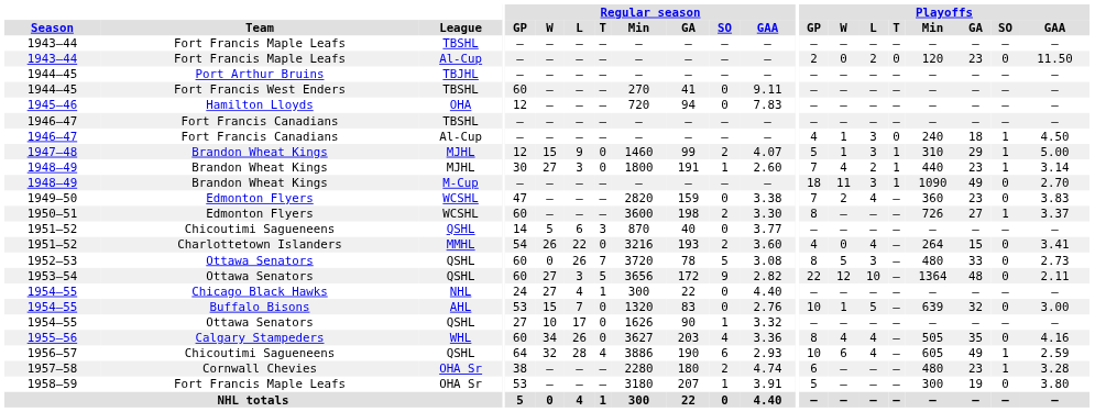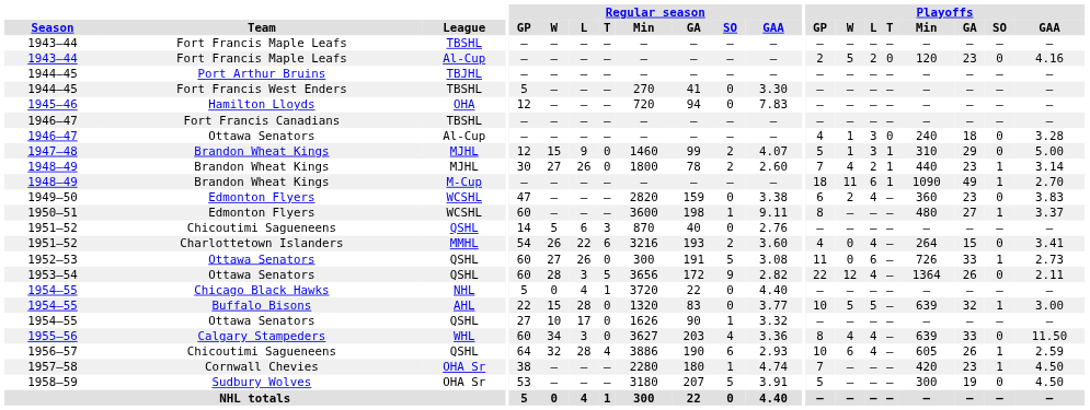 <table border="0" cellpadding="1" cellspacing="0" style="width:75%; text-align:center;">
 <tr bgcolor="#e0e0e0">
 <th colspan="3" bgcolor="#ffffff"></th>
 <th rowspan="99" bgcolor="#ffffff"></th>
 <th colspan="8" bgcolor="#e0e0e0"><a href='#'>Regular season</a></th>
 <th rowspan="99" bgcolor="#ffffff"></th>
 <th colspan="8" bgcolor="#e0e0e0"><a href='#'>Playoffs</a></th>
 </tr>
 <tr bgcolor="#e0e0e0">
 <th><a href='#'>Season</a></th>
 <th>Team</th>
 <th>League</th>
 <th>GP</th>
 <th>W</th>
 <th>L</th>
 <th>T</th>
 <th>Min</th>
 <th>GA</th>
 <th><a href='#'>SO</a></th>
 <th><a href='#'>GAA</a></th>
 <th>GP</th>
 <th>W</th>
 <th>L</th>
 <th>T</th>
 <th>Min</th>
 <th>GA</th>
 <th>SO</th>
 <th>GAA</th>
 </tr>
 <tr>
 <td>1943–44</td>
 <td>Fort Francis Maple Leafs</td>
 <td><a href='#'>TBSHL</a></td>
 <td>—</td>
 <td>—</td>
 <td>—</td>
 <td>—</td>
 <td>—</td>
 <td>—</td>
 <td>—</td>
 <td>—</td>
 <td>—</td>
 <td>—</td>
 <td>—</td>
 <td>—</td>
 <td>—</td>
 <td>—</td>
 <td>—</td>
 <td>—</td>
 </tr>
 <tr bgcolor="#f0f0f0">
 <td><a href='#'>1943–44</a></td>
 <td>Fort Francis Maple Leafs</td>
 <td><a href='#'>Al-Cup</a></td>
 <td>—</td>
 <td>—</td>
 <td>—</td>
 <td>—</td>
 <td>—</td>
 <td>—</td>
 <td>—</td>
 <td>—</td>
 <td>2</td>
-<td>0</td>
+<td>5</td>
 <td>2</td>
 <td>0</td>
 <td>120</td>
 <td>23</td>
 <td>0</td>
-<td>11.50</td>
+<td>4.16</td>
 </tr>
 <tr>
 <td>1944–45</td>
 <td><a href='#'>Port Arthur Bruins</a></td>
 <td><a href='#'>TBJHL</a></td>
 <td>—</td>
 <td>—</td>
 <td>—</td>
 <td>—</td>
 <td>—</td>
 <td>—</td>
 <td>—</td>
 <td>—</td>
 <td>—</td>
 <td>—</td>
 <td>—</td>
 <td>—</td>
 <td>—</td>
 <td>—</td>
 <td>—</td>
 <td>—</td>
 </tr>
 <tr bgcolor="#f0f0f0">
 <td>1944–45</td>
 <td>Fort Francis West Enders</td>
 <td>TBSHL</td>
-<td>60</td>
+<td>5</td>
 <td>—</td>
 <td>—</td>
 <td>—</td>
 <td>270</td>
 <td>41</td>
 <td>0</td>
-<td>9.11</td>
+<td>3.30</td>
 <td>—</td>
 <td>—</td>
 <td>—</td>
 <td>—</td>
 <td>—</td>
 <td>—</td>
 <td>—</td>
 <td>—</td>
 </tr>
 <tr>
 <td><a href='#'>1945–46</a></td>
 <td><a href='#'>Hamilton Lloyds</a></td>
 <td><a href='#'>OHA</a></td>
 <td>12</td>
 <td>—</td>
 <td>—</td>
 <td>—</td>
 <td>720</td>
 <td>94</td>
 <td>0</td>
 <td>7.83</td>
 <td>—</td>
 <td>—</td>
 <td>—</td>
 <td>—</td>
 <td>—</td>
 <td>—</td>
 <td>—</td>
 <td>—</td>
 </tr>
 <tr bgcolor="#f0f0f0">
 <td>1946–47</td>
 <td>Fort Francis Canadians</td>
 <td>TBSHL</td>
 <td>—</td>
 <td>—</td>
 <td>—</td>
 <td>—</td>
 <td>—</td>
 <td>—</td>
 <td>—</td>
 <td>—</td>
 <td>—</td>
 <td>—</td>
 <td>—</td>
 <td>—</td>
 <td>—</td>
 <td>—</td>
 <td>—</td>
 <td>—</td>
 </tr>
 <tr>
 <td><a href='#'>1946–47</a></td>
-<td>Fort Francis Canadians</td>
+<td>Ottawa Senators</td>
 <td>Al-Cup</td>
 <td>—</td>
 <td>—</td>
 <td>—</td>
 <td>—</td>
 <td>—</td>
 <td>—</td>
 <td>—</td>
 <td>—</td>
 <td>4</td>
 <td>1</td>
 <td>3</td>
 <td>0</td>
 <td>240</td>
 <td>18</td>
-<td>1</td>
-<td>4.50</td>
+<td>0</td>
+<td>3.28</td>
 </tr>
 <tr bgcolor="#f0f0f0">
 <td><a href='#'>1947–48</a></td>
 <td><a href='#'>Brandon Wheat Kings</a></td>
 <td><a href='#'>MJHL</a></td>
 <td>12</td>
 <td>15</td>
 <td>9</td>
 <td>0</td>
 <td>1460</td>
 <td>99</td>
 <td>2</td>
 <td>4.07</td>
 <td>5</td>
 <td>1</td>
 <td>3</td>
 <td>1</td>
 <td>310</td>
 <td>29</td>
-<td>1</td>
+<td>0</td>
 <td>5.00</td>
 </tr>
 <tr>
 <td><a href='#'>1948–49</a></td>
 <td>Brandon Wheat Kings</td>
 <td>MJHL</td>
 <td>30</td>
 <td>27</td>
-<td>3</td>
+<td>26</td>
 <td>0</td>
 <td>1800</td>
-<td>191</td>
-<td>1</td>
+<td>78</td>
+<td>2</td>
 <td>2.60</td>
 <td>7</td>
 <td>4</td>
 <td>2</td>
 <td>1</td>
 <td>440</td>
 <td>23</td>
 <td>1</td>
 <td>3.14</td>
 </tr>
 <tr bgcolor="#f0f0f0">
 <td><a href='#'>1948–49</a></td>
 <td>Brandon Wheat Kings</td>
 <td><a href='#'>M-Cup</a></td>
 <td>—</td>
 <td>—</td>
 <td>—</td>
 <td>—</td>
 <td>—</td>
 <td>—</td>
 <td>—</td>
 <td>—</td>
 <td>18</td>
 <td>11</td>
-<td>3</td>
+<td>6</td>
 <td>1</td>
 <td>1090</td>
 <td>49</td>
-<td>0</td>
+<td>1</td>
 <td>2.70</td>
 </tr>
 <tr>
 <td>1949–50</td>
 <td><a href='#'>Edmonton Flyers</a></td>
 <td><a href='#'>WCSHL</a></td>
 <td>47</td>
 <td>—</td>
 <td>—</td>
 <td>—</td>
 <td>2820</td>
 <td>159</td>
 <td>0</td>
 <td>3.38</td>
-<td>7</td>
+<td>6</td>
 <td>2</td>
 <td>4</td>
 <td>—</td>
 <td>360</td>
 <td>23</td>
 <td>0</td>
 <td>3.83</td>
 </tr>
 <tr bgcolor="#f0f0f0">
 <td>1950–51</td>
 <td>Edmonton Flyers</td>
 <td>WCSHL</td>
 <td>60</td>
 <td>—</td>
 <td>—</td>
 <td>—</td>
 <td>3600</td>
 <td>198</td>
-<td>2</td>
-<td>3.30</td>
+<td>1</td>
+<td>9.11</td>
 <td>8</td>
 <td>—</td>
 <td>—</td>
 <td>—</td>
-<td>726</td>
+<td>480</td>
 <td>27</td>
 <td>1</td>
 <td>3.37</td>
 </tr>
 <tr>
 <td>1951–52</td>
 <td>Chicoutimi Sagueneens</td>
 <td><a href='#'>QSHL</a></td>
 <td>14</td>
 <td>5</td>
 <td>6</td>
 <td>3</td>
 <td>870</td>
 <td>40</td>
 <td>0</td>
-<td>3.77</td>
+<td>2.76</td>
 <td>—</td>
 <td>—</td>
 <td>—</td>
 <td>—</td>
 <td>—</td>
 <td>—</td>
 <td>—</td>
 <td>—</td>
 </tr>
 <tr bgcolor="#f0f0f0">
 <td>1951–52</td>
 <td>Charlottetown Islanders</td>
 <td><a href='#'>MMHL</a></td>
 <td>54</td>
 <td>26</td>
 <td>22</td>
-<td>0</td>
+<td>6</td>
 <td>3216</td>
 <td>193</td>
 <td>2</td>
 <td>3.60</td>
 <td>4</td>
 <td>0</td>
 <td>4</td>
 <td>—</td>
 <td>264</td>
 <td>15</td>
 <td>0</td>
 <td>3.41</td>
 </tr>
 <tr>
 <td>1952–53</td>
 <td><a href='#'>Ottawa Senators</a></td>
 <td>QSHL</td>
 <td>60</td>
+<td>27</td>
+<td>26</td>
 <td>0</td>
-<td>26</td>
-<td>7</td>
-<td>3720</td>
-<td>78</td>
+<td>300</td>
+<td>191</td>
 <td>5</td>
 <td>3.08</td>
-<td>8</td>
-<td>5</td>
-<td>3</td>
+<td>11</td>
+<td>0</td>
+<td>6</td>
 <td>—</td>
-<td>480</td>
+<td>726</td>
 <td>33</td>
-<td>0</td>
+<td>1</td>
 <td>2.73</td>
 </tr>
 <tr bgcolor="#f0f0f0">
 <td>1953–54</td>
 <td>Ottawa Senators</td>
 <td>QSHL</td>
 <td>60</td>
-<td>27</td>
+<td>28</td>
 <td>3</td>
 <td>5</td>
 <td>3656</td>
 <td>172</td>
 <td>9</td>
 <td>2.82</td>
 <td>22</td>
 <td>12</td>
-<td>10</td>
+<td>4</td>
 <td>—</td>
 <td>1364</td>
-<td>48</td>
+<td>26</td>
 <td>0</td>
 <td>2.11</td>
 </tr>
 <tr>
 <td><a href='#'>1954–55</a></td>
 <td><a href='#'>Chicago Black Hawks</a></td>
 <td><a href='#'>NHL</a></td>
-<td>24</td>
-<td>27</td>
+<td>5</td>
+<td>0</td>
 <td>4</td>
 <td>1</td>
-<td>300</td>
+<td>3720</td>
 <td>22</td>
 <td>0</td>
 <td>4.40</td>
 <td>—</td>
 <td>—</td>
 <td>—</td>
 <td>—</td>
 <td>—</td>
 <td>—</td>
 <td>—</td>
 <td>—</td>
 </tr>
 <tr bgcolor="#f0f0f0">
 <td><a href='#'>1954–55</a></td>
 <td><a href='#'>Buffalo Bisons</a></td>
 <td><a href='#'>AHL</a></td>
-<td>53</td>
+<td>22</td>
 <td>15</td>
-<td>7</td>
+<td>28</td>
 <td>0</td>
 <td>1320</td>
 <td>83</td>
 <td>0</td>
-<td>2.76</td>
+<td>3.77</td>
 <td>10</td>
-<td>1</td>
+<td>5</td>
 <td>5</td>
 <td>—</td>
 <td>639</td>
 <td>32</td>
-<td>0</td>
+<td>1</td>
 <td>3.00</td>
 </tr>
 <tr>
 <td>1954–55</td>
 <td>Ottawa Senators</td>
 <td>QSHL</td>
 <td>27</td>
 <td>10</td>
 <td>17</td>
 <td>0</td>
 <td>1626</td>
 <td>90</td>
 <td>1</td>
 <td>3.32</td>
 <td>—</td>
 <td>—</td>
 <td>—</td>
 <td>—</td>
 <td>—</td>
 <td>—</td>
 <td>—</td>
 <td>—</td>
 </tr>
 <tr bgcolor="#f0f0f0">
 <td><a href='#'>1955–56</a></td>
 <td><a href='#'>Calgary Stampeders</a></td>
 <td><a href='#'>WHL</a></td>
 <td>60</td>
 <td>34</td>
-<td>26</td>
+<td>3</td>
 <td>0</td>
 <td>3627</td>
 <td>203</td>
 <td>4</td>
 <td>3.36</td>
 <td>8</td>
 <td>4</td>
 <td>4</td>
 <td>—</td>
-<td>505</td>
-<td>35</td>
+<td>639</td>
+<td>33</td>
 <td>0</td>
-<td>4.16</td>
+<td>11.50</td>
 </tr>
 <tr>
 <td>1956–57</td>
 <td>Chicoutimi Sagueneens</td>
 <td>QSHL</td>
 <td>64</td>
 <td>32</td>
 <td>28</td>
 <td>4</td>
 <td>3886</td>
 <td>190</td>
 <td>6</td>
 <td>2.93</td>
 <td>10</td>
 <td>6</td>
 <td>4</td>
 <td>—</td>
 <td>605</td>
-<td>49</td>
+<td>26</td>
 <td>1</td>
 <td>2.59</td>
 </tr>
 <tr bgcolor="#f0f0f0">
 <td>1957–58</td>
 <td>Cornwall Chevies</td>
 <td><a href='#'>OHA Sr</a></td>
 <td>38</td>
 <td>—</td>
 <td>—</td>
 <td>—</td>
 <td>2280</td>
 <td>180</td>
-<td>2</td>
+<td>1</td>
 <td>4.74</td>
-<td>6</td>
+<td>7</td>
 <td>—</td>
 <td>—</td>
 <td>—</td>
-<td>480</td>
+<td>420</td>
 <td>23</td>
 <td>1</td>
-<td>3.28</td>
+<td>4.50</td>
 </tr>
 <tr>
 <td>1958–59</td>
-<td>Fort Francis Maple Leafs</td>
+<td><a href='#'>Sudbury Wolves</a></td>
 <td>OHA Sr</td>
 <td>53</td>
 <td>—</td>
 <td>—</td>
 <td>—</td>
 <td>3180</td>
 <td>207</td>
-<td>1</td>
+<td>5</td>
 <td>3.91</td>
 <td>5</td>
 <td>—</td>
 <td>—</td>
 <td>—</td>
 <td>300</td>
 <td>19</td>
 <td>0</td>
-<td>3.80</td>
+<td>4.50</td>
 </tr>
 <tr bgcolor="#e0e0e0">
 <th colspan="3">NHL totals</th>
 <th>5</th>
 <th>0</th>
 <th>4</th>
 <th>1</th>
 <th>300</th>
 <th>22</th>
 <th>0</th>
 <th>4.40</th>
 <th>—</th>
 <th>—</th>
 <th>—</th>
 <th>—</th>
 <th>—</th>
 <th>—</th>
 <th>—</th>
 <th>—</th>
 </tr>
 </table>
